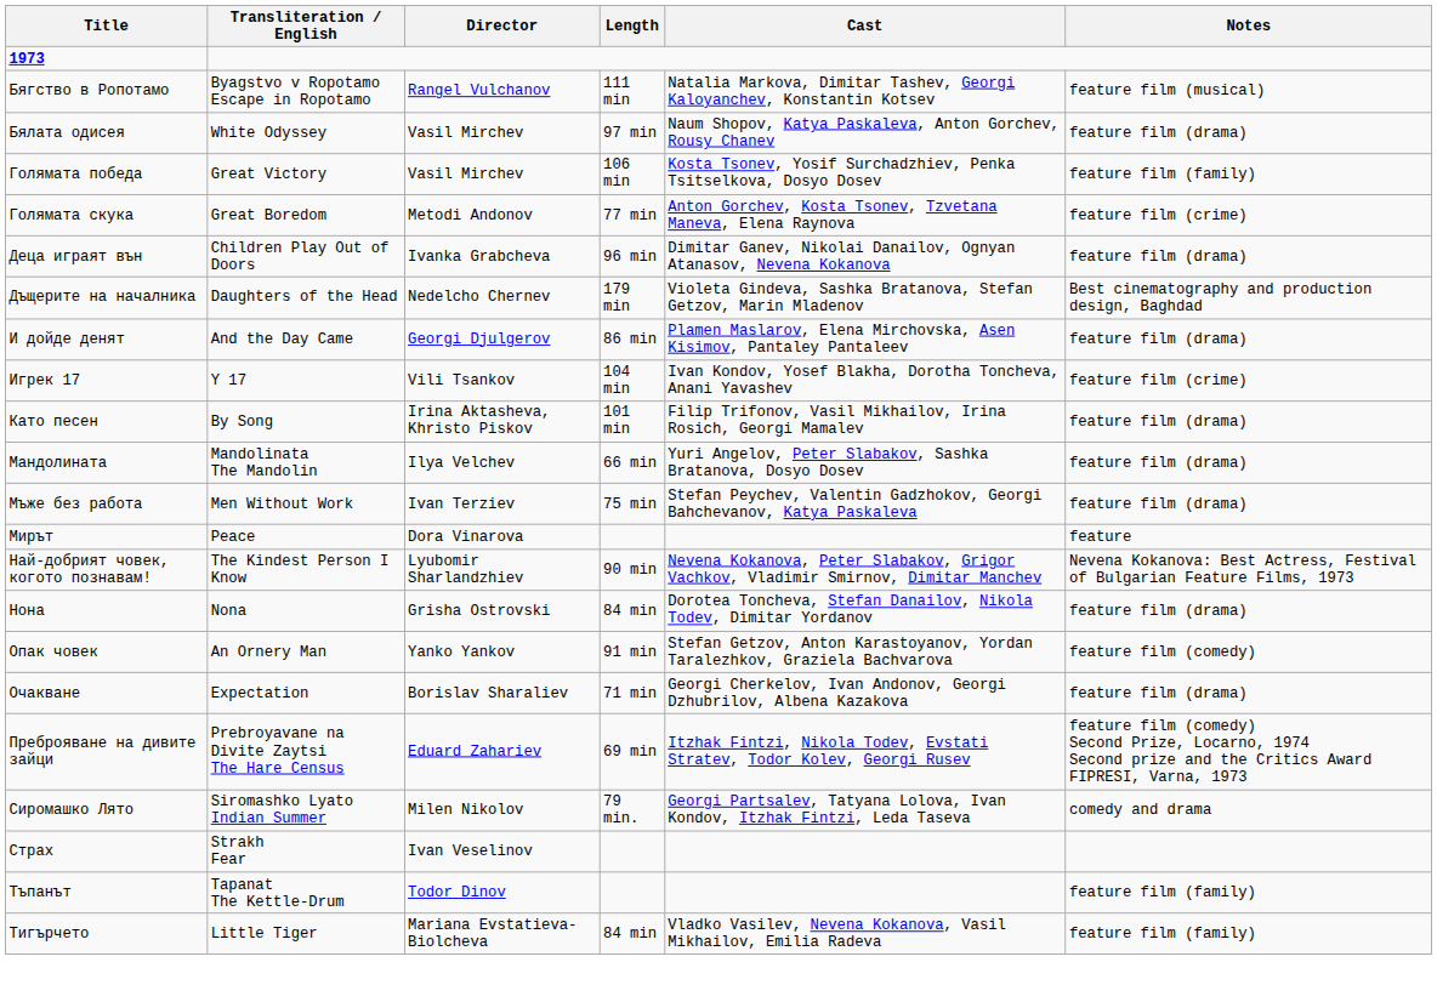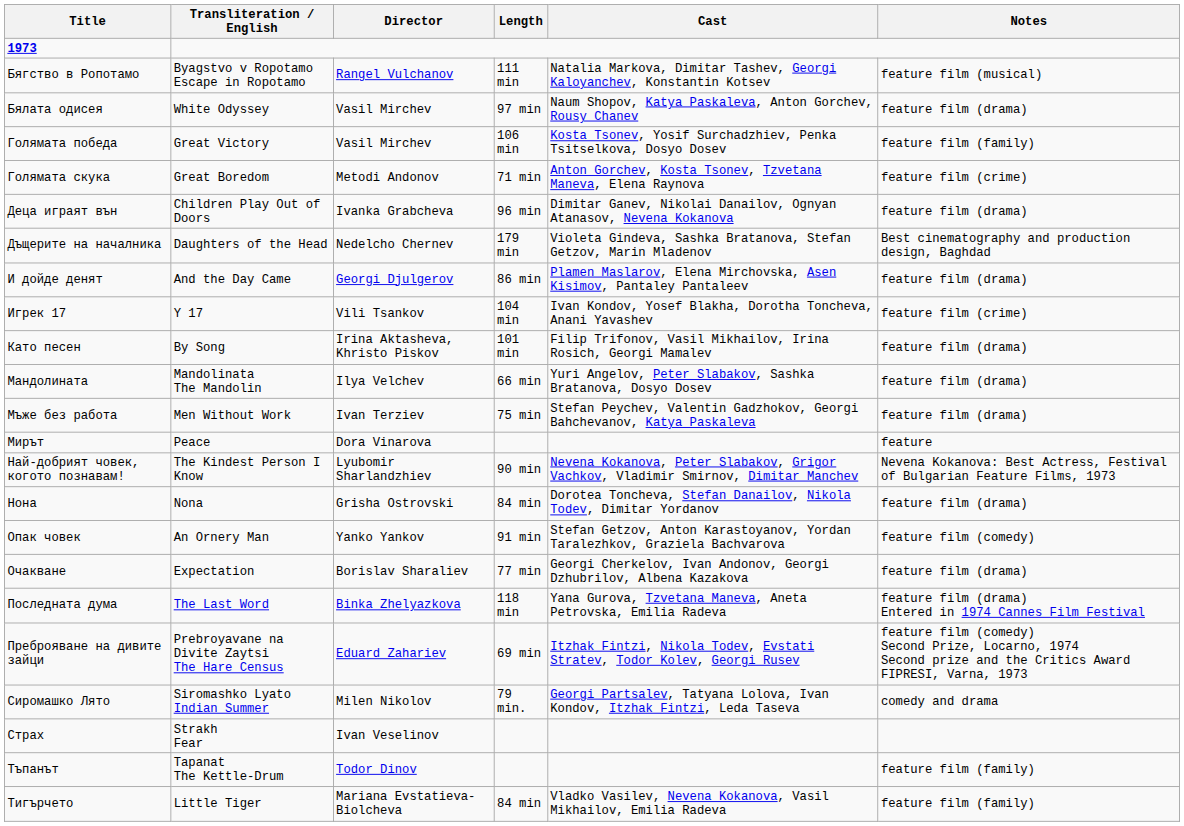 <table class="wikitable">
 <tr>
 <th>Title</th>
 <th>Transliteration / <br>English</th>
 <th>Director</th>
 <th>Length</th>
 <th>Cast</th>
 <th>Notes</th>
 </tr>
 <tr>
 <td><strong><a href='#'>1973</a></strong></td>
 </tr>
 <tr>
 <td>Бягство в Ропотамо</td>
 <td>Byagstvo v Ropotamo<br>Escape in Ropotamo</td>
 <td><a href='#'>Rangel Vulchanov</a></td>
 <td>111 min</td>
 <td>Natalia Markova, Dimitar Tashev, <a href='#'>Georgi Kaloyanchev</a>, Konstantin Kotsev</td>
 <td>feature film (musical)</td>
 </tr>
 <tr>
 <td>Бялата одисея</td>
 <td>White Odyssey</td>
 <td>Vasil Mirchev</td>
 <td>97 min</td>
 <td>Naum Shopov, <a href='#'>Katya Paskaleva</a>, Anton Gorchev, <a href='#'>Rousy Chanev</a></td>
 <td>feature film (drama)</td>
 </tr>
 <tr>
 <td>Голямата победа</td>
 <td>Great Victory</td>
 <td>Vasil Mirchev</td>
 <td>106 min</td>
 <td><a href='#'>Kosta Tsonev</a>, Yosif Surchadzhiev, Penka Tsitselkova, Dosyo Dosev</td>
 <td>feature film (family)</td>
 </tr>
 <tr>
 <td>Голямата скука</td>
 <td>Great Boredom</td>
 <td>Metodi Andonov</td>
-<td>77 min</td>
+<td>71 min</td>
 <td><a href='#'>Anton Gorchev</a>, <a href='#'>Kosta Tsonev</a>, <a href='#'>Tzvetana Maneva</a>, Elena Raynova</td>
 <td>feature film (crime)</td>
 </tr>
 <tr>
 <td>Деца играят вън</td>
 <td>Children Play Out of Doors</td>
 <td>Ivanka Grabcheva</td>
 <td>96 min</td>
 <td>Dimitar Ganev, Nikolai Danailov, Ognyan Atanasov, <a href='#'>Nevena Kokanova</a></td>
 <td>feature film (drama)</td>
 </tr>
 <tr>
 <td>Дъщерите на началника</td>
 <td>Daughters of the Head</td>
 <td>Nedelcho Chernev</td>
 <td>179 min</td>
 <td>Violeta Gindeva, Sashka Bratanova, Stefan Getzov, Marin Mladenov</td>
 <td>Best cinematography and production design, Baghdad</td>
 </tr>
 <tr>
 <td>И дойде денят</td>
 <td>And the Day Came</td>
 <td><a href='#'>Georgi Djulgerov</a></td>
 <td>86 min</td>
 <td><a href='#'>Plamen Maslarov</a>, Elena Mirchovska, <a href='#'>Asen Kisimov</a>, Pantaley Pantaleev</td>
 <td>feature film (drama)</td>
 </tr>
 <tr>
 <td>Игрек 17</td>
 <td>Y 17</td>
 <td>Vili Tsankov</td>
 <td>104 min</td>
 <td>Ivan Kondov, Yosef Blakha, Dorotha Toncheva, Anani Yavashev</td>
 <td>feature film (crime)</td>
 </tr>
 <tr>
 <td>Като песен</td>
 <td>By Song</td>
 <td>Irina Aktasheva, Khristo Piskov</td>
 <td>101 min</td>
 <td>Filip Trifonov, Vasil Mikhailov, Irina Rosich, Georgi Mamalev</td>
 <td>feature film (drama)</td>
 </tr>
 <tr>
 <td>Мандолината</td>
 <td>Mandolinata<br>The Mandolin</td>
 <td>Ilya Velchev</td>
 <td>66 min</td>
 <td>Yuri Angelov, <a href='#'>Peter Slabakov</a>, Sashka Bratanova, Dosyo Dosev</td>
 <td>feature film (drama)</td>
 </tr>
 <tr>
 <td>Мъже без работа</td>
 <td>Men Without Work</td>
 <td>Ivan Terziev</td>
 <td>75 min</td>
 <td>Stefan Peychev, Valentin Gadzhokov, Georgi Bahchevanov, <a href='#'>Katya Paskaleva</a></td>
 <td>feature film (drama)</td>
 </tr>
 <tr>
 <td>Мирът</td>
 <td>Peace</td>
 <td>Dora Vinarova</td>
 <td></td>
 <td></td>
 <td>feature</td>
 </tr>
 <tr>
 <td>Най-добрият човек, когото познавам!</td>
 <td>The Kindest Person I Know</td>
 <td>Lyubomir Sharlandzhiev</td>
 <td>90 min</td>
 <td><a href='#'>Nevena Kokanova</a>, <a href='#'>Peter Slabakov</a>, <a href='#'>Grigor Vachkov</a>, Vladimir Smirnov, <a href='#'>Dimitar Manchev</a></td>
 <td>Nevena Kokanova: Best Actress, Festival of Bulgarian Feature Films, 1973</td>
 </tr>
 <tr>
 <td>Нона</td>
 <td>Nona</td>
 <td>Grisha Ostrovski</td>
 <td>84 min</td>
 <td>Dorotea Toncheva, <a href='#'>Stefan Danailov</a>, <a href='#'>Nikola Todev</a>, Dimitar Yordanov</td>
 <td>feature film (drama)</td>
 </tr>
 <tr>
 <td>Опак човек</td>
 <td>An Ornery Man</td>
 <td>Yanko Yankov</td>
 <td>91 min</td>
 <td>Stefan Getzov, Anton Karastoyanov, Yordan Taralezhkov, Graziela Bachvarova</td>
 <td>feature film (comedy)</td>
 </tr>
 <tr>
 <td>Очакване</td>
 <td>Expectation</td>
 <td>Borislav Sharaliev</td>
-<td>71 min</td>
+<td>77 min</td>
 <td>Georgi Cherkelov, Ivan Andonov, Georgi Dzhubrilov, Albena Kazakova</td>
 <td>feature film (drama)</td>
+</tr>
+<tr>
+<td>Последната дума</td>
+<td><a href='#'>The Last Word</a></td>
+<td><a href='#'>Binka Zhelyazkova</a></td>
+<td>118 min</td>
+<td>Yana Gurova, <a href='#'>Tzvetana Maneva</a>, Aneta Petrovska, Emilia Radeva</td>
+<td>feature film (drama)<br>Entered in <a href='#'>1974 Cannes Film Festival</a></td>
 </tr>
 <tr>
 <td>Преброяване на дивите зайци</td>
 <td>Prebroyavane na Divite Zaytsi<br><a href='#'>The Hare Census</a></td>
 <td><a href='#'>Eduard Zahariev</a></td>
 <td>69 min</td>
 <td><a href='#'>Itzhak Fintzi</a>, <a href='#'>Nikola Todev</a>, <a href='#'>Evstati Stratev</a>, <a href='#'>Todor Kolev</a>, <a href='#'>Georgi Rusev</a></td>
 <td>feature film (comedy)<br>Second Prize, Locarno, 1974<br>Second prize and the Critics Award FIPRESI, Varna, 1973</td>
 </tr>
 <tr>
 <td>Сиромашко Лято</td>
 <td>Siromashko Lyato<br><a href='#'>Indian Summer</a></td>
 <td>Milen Nikolov</td>
 <td>79 min.</td>
 <td><a href='#'>Georgi Partsalev</a>, Tatyana Lolova, Ivan Kondov, <a href='#'>Itzhak Fintzi</a>, Leda Taseva</td>
 <td>comedy and drama</td>
 </tr>
 <tr>
 <td>Страх</td>
 <td>Strakh<br>Fear</td>
 <td>Ivan Veselinov</td>
 <td></td>
 <td></td>
 <td></td>
 </tr>
 <tr>
 <td>Тъпанът</td>
 <td>Tapanat<br>The Kettle-Drum</td>
 <td><a href='#'>Todor Dinov</a></td>
 <td></td>
 <td></td>
 <td>feature film (family)</td>
 </tr>
 <tr>
 <td>Тигърчето</td>
 <td>Little Tiger</td>
 <td>Mariana Evstatieva-Biolcheva</td>
 <td>84 min</td>
 <td>Vladko Vasilev, <a href='#'>Nevena Kokanova</a>, Vasil Mikhailov, Emilia Radeva</td>
 <td>feature film (family)</td>
 </tr>
 </table>
